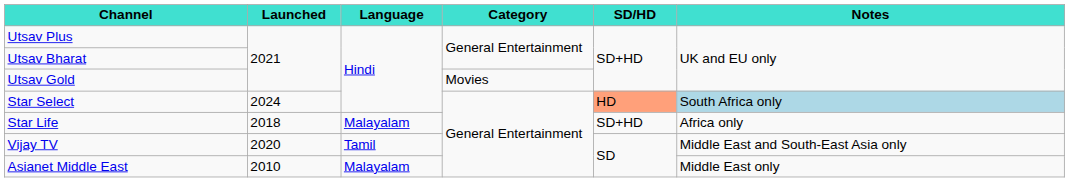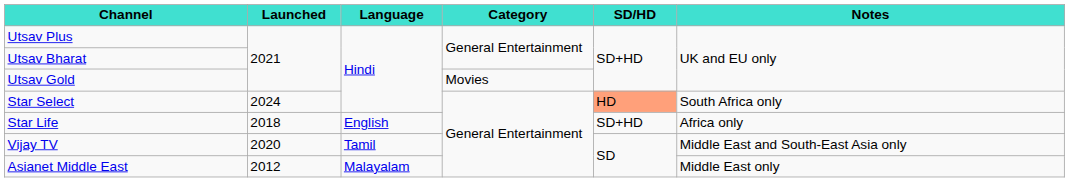 <table class="wikitable sortable">
 <tr>
 <th style="width:430pt;background:Turquoise;">Channel</th>
 <th style="width:105pt;background:Turquoise;">Launched</th>
 <th style="width:120pt;background:Turquoise;">Language</th>
 <th style="width:200pt;background:Turquoise;">Category</th>
 <th style="width:105pt;background:Turquoise;">SD/HD</th>
 <th style="width:750pt;background:Turquoise;">Notes</th>
 </tr>
 <tr>
 <td><a href='#'>Utsav Plus</a></td>
 <td rowspan="3">2021</td>
 <td rowspan="4"><a href='#'>Hindi</a></td>
 <td rowspan="2">General Entertainment</td>
 <td rowspan="3">SD+HD</td>
 <td rowspan="3">UK and EU only</td>
 </tr>
 <tr>
 <td><a href='#'>Utsav Bharat</a></td>
 </tr>
 <tr>
 <td><a href='#'>Utsav Gold</a></td>
 <td>Movies</td>
 </tr>
 <tr>
 <td><a href='#'>Star Select</a></td>
 <td>2024</td>
 <td rowspan="4">General Entertainment</td>
 <td style="background: lightsalmon;">HD</td>
-<td style="background: lightblue;">South Africa only</td>
+<td>South Africa only</td>
 </tr>
 <tr>
 <td><a href='#'>Star Life</a></td>
 <td>2018</td>
-<td><a href='#'>Malayalam</a></td>
+<td><a href='#'>English</a></td>
 <td>SD+HD</td>
 <td>Africa only</td>
 </tr>
 <tr>
 <td><a href='#'>Vijay TV</a></td>
 <td>2020</td>
 <td><a href='#'>Tamil</a></td>
 <td rowspan="2">SD</td>
 <td>Middle East and South‐East Asia only</td>
 </tr>
 <tr>
 <td><a href='#'>Asianet Middle East</a></td>
-<td>2010</td>
+<td>2012</td>
 <td><a href='#'>Malayalam</a></td>
 <td>Middle East only</td>
 </tr>
 </table>
